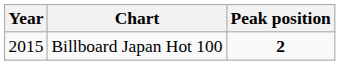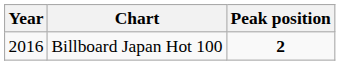 <table class="wikitable">
 <tr>
 <th>Year</th>
 <th>Chart</th>
 <th>Peak position</th>
 </tr>
 <tr>
-<td>2015</td>
+<td>2016</td>
 <td>Billboard Japan Hot 100</td>
 <td align="center"><strong>2</strong></td>
 </tr>
 </table>
